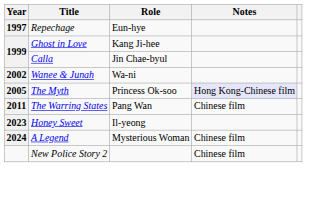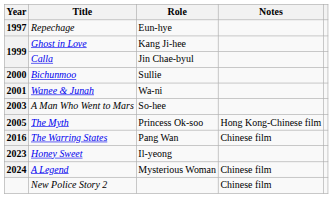 <table class="wikitable sortable plainrowheaders">
 <tr>
 <th scope="col">Year</th>
 <th scope="col">Title</th>
 <th scope="col">Role</th>
 <th scope="col">Notes</th>
 <th scope="col" class="unsortable"></th>
 </tr>
 <tr>
 <th scope="row">1997</th>
 <td><em>Repechage</em></td>
 <td>Eun-hye</td>
 <td></td>
 <td></td>
 </tr>
 <tr>
 <th scope="row" rowspan=2>1999</th>
 <td><em><a href='#'>Ghost in Love</a></em></td>
 <td>Kang Ji-hee</td>
 <td></td>
 <td></td>
 </tr>
 <tr>
 <td><em><a href='#'>Calla</a></em></td>
 <td>Jin Chae-byul</td>
 <td></td>
 <td></td>
 </tr>
 <tr>
-<th scope="row">2002</th>
+<th scope="row">2000</th>
+<td><em><a href='#'>Bichunmoo</a></em></td>
+<td>Sullie </td>
+<td></td>
+<td></td>
+</tr>
+<tr>
+<th scope="row">2001</th>
 <td><em><a href='#'>Wanee & Junah</a></em></td>
 <td>Wa-ni</td>
+<td></td>
+<td></td>
+</tr>
+<tr>
+<th scope="row">2003</th>
+<td><em>A Man Who Went to Mars</em></td>
+<td>So-hee</td>
 <td></td>
 <td></td>
 </tr>
 <tr>
 <th scope="row">2005</th>
 <td><em><a href='#'>The Myth</a></em></td>
 <td>Princess Ok-soo</td>
-<td style="background: lavender;">Hong Kong-Chinese film</td>
+<td>Hong Kong-Chinese film</td>
 <td></td>
 </tr>
 <tr>
-<th scope="row">2011</th>
+<th scope="row">2016</th>
 <td><em><a href='#'>The Warring States</a></em></td>
 <td>Pang Wan</td>
 <td>Chinese film</td>
 <td></td>
 </tr>
 <tr>
 <th scope="row">2023</th>
 <td><em><a href='#'>Honey Sweet</a></em></td>
 <td>Il-yeong</td>
 <td></td>
 <td></td>
 </tr>
 <tr>
 <th scope="row">2024</th>
 <td><em><a href='#'>A Legend</a></em></td>
 <td>Mysterious Woman</td>
 <td>Chinese film</td>
 <td></td>
 </tr>
 <tr>
 <td></td>
 <td><em>New Police Story 2</em></td>
 <td></td>
 <td>Chinese film</td>
 <td></td>
 </tr>
 </table>
